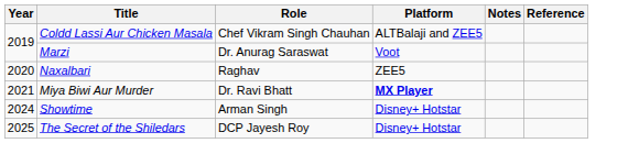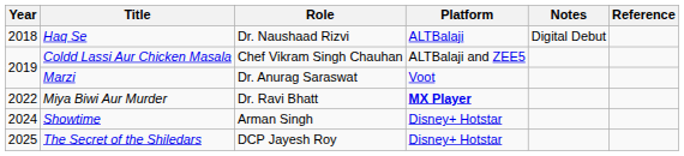 <table class="wikitable sortable">
 <tr>
 <th>Year</th>
 <th>Title</th>
 <th>Role</th>
 <th>Platform</th>
 <th>Notes</th>
 <th>Reference</th>
+</tr>
+<tr>
+<td>2018</td>
+<td><em><a href='#'>Haq Se</a></em></td>
+<td>Dr. Naushaad Rizvi</td>
+<td><a href='#'>ALTBalaji</a></td>
+<td>Digital Debut</td>
+<td style="text-align:center;"></td>
 </tr>
 <tr>
 <td rowspan="2">2019</td>
 <td><em><a href='#'>Coldd Lassi Aur Chicken Masala</a></em></td>
 <td>Chef Vikram Singh Chauhan</td>
 <td>ALTBalaji and <a href='#'>ZEE5</a></td>
 <td></td>
 <td style="text-align:center;"></td>
 </tr>
 <tr>
 <td><em><a href='#'>Marzi</a></em></td>
 <td>Dr. Anurag Saraswat</td>
 <td><a href='#'>Voot</a></td>
 <td></td>
 <td style="text-align:center;"></td>
 </tr>
 <tr>
-<td>2020</td>
-<td><em><a href='#'>Naxalbari</a></em></td>
-<td>Raghav</td>
-<td>ZEE5</td>
-<td></td>
-<td style="text-align:center;"></td>
-</tr>
-<tr>
-<td>2021</td>
+<td>2022</td>
 <td><em>Miya Biwi Aur Murder</em></td>
 <td>Dr. Ravi Bhatt</td>
 <td><strong><a href='#'>MX Player</a></strong></td>
 <td></td>
 <td style="text-align:center;"></td>
 </tr>
 <tr>
 <td>2024</td>
 <td><em><a href='#'>Showtime</a></em></td>
 <td>Arman Singh</td>
 <td><a href='#'>Disney+ Hotstar</a></td>
 <td></td>
 </tr>
 <tr>
 <td>2025</td>
 <td><em><a href='#'>The Secret of the Shiledars</a></em></td>
 <td>DCP Jayesh Roy</td>
 <td><a href='#'>Disney+ Hotstar</a></td>
 <td></td>
 <td></td>
 </tr>
 </table>
